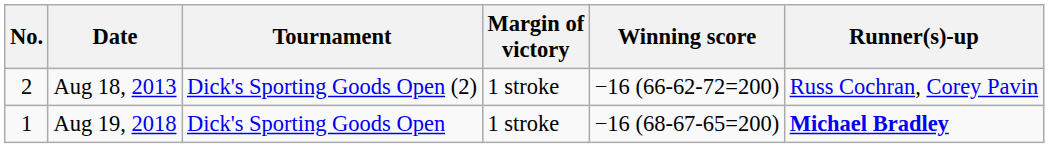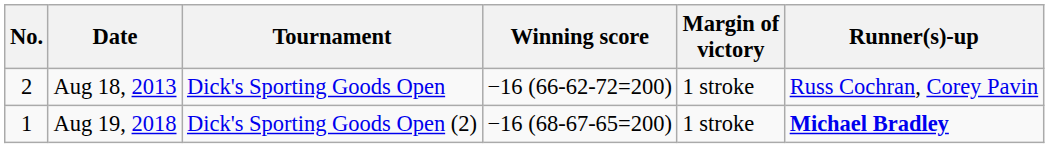 <table class="wikitable" style="font-size:95%;">
 <tr>
 <th>No.</th>
 <th>Date</th>
 <th>Tournament</th>
+<th>Winning score</th>
 <th>Margin of<br>victory</th>
-<th>Winning score</th>
 <th>Runner(s)-up</th>
 </tr>
 <tr>
 <td align=center>2</td>
 <td align=right>Aug 18, <a href='#'>2013</a></td>
-<td><a href='#'>Dick's Sporting Goods Open</a> (2)</td>
+<td><a href='#'>Dick's Sporting Goods Open</a></td>
+<td>−16 (66-62-72=200)</td>
 <td>1 stroke</td>
-<td>−16 (66-62-72=200)</td>
 <td> <a href='#'>Russ Cochran</a>,  <a href='#'>Corey Pavin</a></td>
 </tr>
 <tr>
 <td align=center>1</td>
 <td align=right>Aug 19, <a href='#'>2018</a></td>
-<td><a href='#'>Dick's Sporting Goods Open</a></td>
+<td><a href='#'>Dick's Sporting Goods Open</a> (2)</td>
+<td>−16 (68-67-65=200)</td>
 <td>1 stroke</td>
-<td>−16 (68-67-65=200)</td>
 <td><strong> <a href='#'>Michael Bradley</a></strong></td>
 </tr>
 </table>
